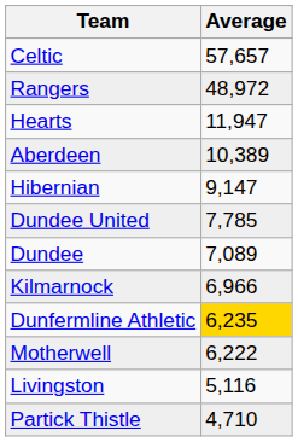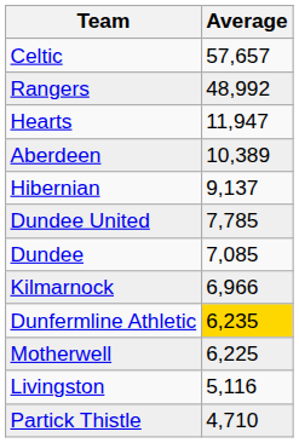 <table class="wikitable">
 <tr>
 <th>Team</th>
 <th>Average</th>
 </tr>
 <tr>
 <td><a href='#'>Celtic</a></td>
 <td>57,657</td>
 </tr>
 <tr style="background:#efefef;">
 <td><a href='#'>Rangers</a></td>
-<td>48,972</td>
+<td>48,992</td>
 </tr>
 <tr>
 <td><a href='#'>Hearts</a></td>
 <td>11,947</td>
 </tr>
 <tr style="background:#efefef;">
 <td><a href='#'>Aberdeen</a></td>
 <td>10,389</td>
 </tr>
 <tr>
 <td><a href='#'>Hibernian</a></td>
-<td>9,147</td>
+<td>9,137</td>
 </tr>
 <tr style="background:#efefef;">
 <td><a href='#'>Dundee United</a></td>
 <td>7,785</td>
 </tr>
 <tr>
 <td><a href='#'>Dundee</a></td>
-<td>7,089</td>
+<td>7,085</td>
 </tr>
 <tr style="background:#efefef;">
 <td><a href='#'>Kilmarnock</a></td>
 <td>6,966</td>
 </tr>
 <tr>
 <td><a href='#'>Dunfermline Athletic</a></td>
 <td style="background: gold;">6,235</td>
 </tr>
 <tr style="background:#efefef;">
 <td><a href='#'>Motherwell</a></td>
-<td>6,222</td>
+<td>6,225</td>
 </tr>
 <tr>
 <td><a href='#'>Livingston</a></td>
 <td>5,116</td>
 </tr>
 <tr style="background:#efefef;">
 <td><a href='#'>Partick Thistle</a></td>
 <td>4,710</td>
 </tr>
 </table>
